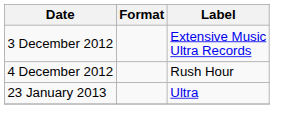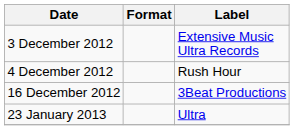 <table class="wikitable plainrowheaders">
 <tr>
 <th scope="col">Date</th>
 <th scope="col">Format</th>
 <th scope="col">Label</th>
 </tr>
 <tr>
 <td>3 December 2012</td>
 <td></td>
 <td><a href='#'>Extensive Music</a><br><a href='#'>Ultra Records</a></td>
 </tr>
 <tr>
 <td>4 December 2012</td>
 <td></td>
 <td>Rush Hour</td>
 </tr>
 <tr>
+<td>16 December 2012</td>
+<td></td>
+<td><a href='#'>3Beat Productions</a></td>
+</tr>
+<tr>
 <td>23 January 2013</td>
 <td></td>
 <td><a href='#'>Ultra</a></td>
 </tr>
 <tr>
 </tr>
 </table>
